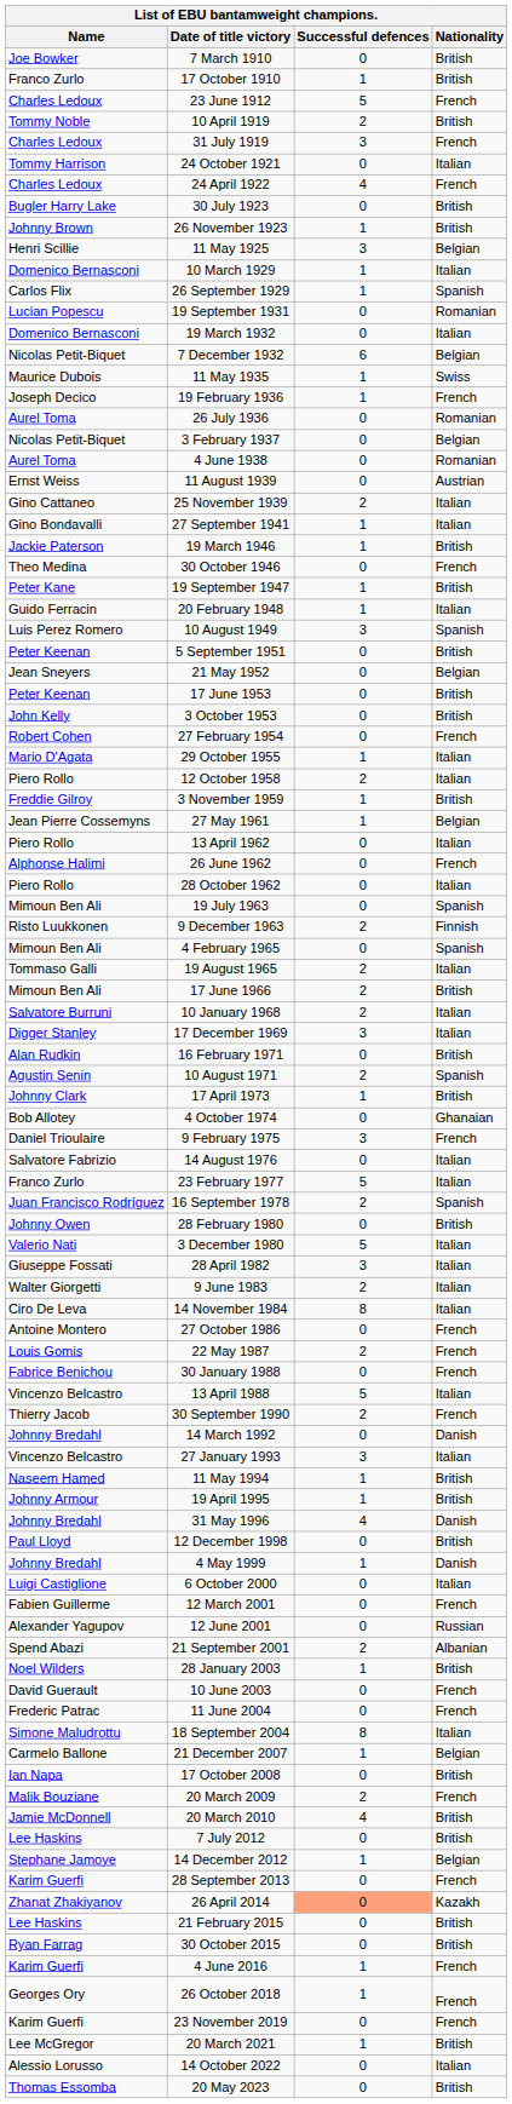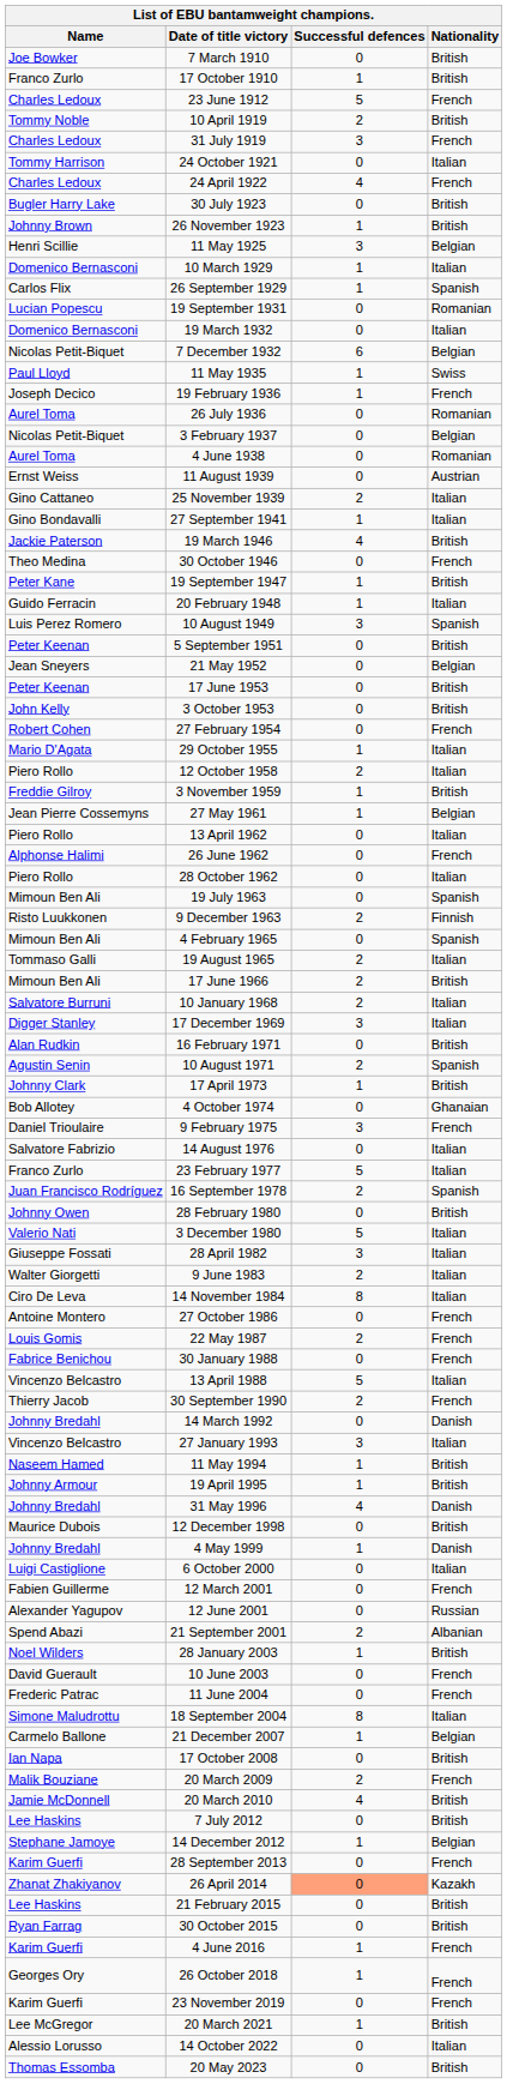 <table class="wikitable">
 <tr>
 <th colspan=4>List of EBU bantamweight champions.</th>
 </tr>
 <tr>
 <th>Name</th>
 <th>Date of title victory</th>
 <th>Successful defences</th>
 <th>Nationality</th>
 </tr>
 <tr align=center>
 <td align=left><a href='#'>Joe Bowker</a></td>
 <td>7 March 1910</td>
 <td>0</td>
 <td align=left> British</td>
 </tr>
 <tr align=center>
 <td align=left>Franco Zurlo</td>
 <td>17 October 1910</td>
 <td>1</td>
 <td align=left> British</td>
 </tr>
 <tr align=center>
 <td align=left><a href='#'>Charles Ledoux</a></td>
 <td>23 June 1912</td>
 <td>5</td>
 <td align=left> French</td>
 </tr>
 <tr align=center>
 <td align=left><a href='#'>Tommy Noble</a></td>
 <td>10 April 1919</td>
 <td>2</td>
 <td align=left> British</td>
 </tr>
 <tr align=center>
 <td align=left><a href='#'>Charles Ledoux</a></td>
 <td>31 July 1919</td>
 <td>3</td>
 <td align=left> French</td>
 </tr>
 <tr align=center>
 <td align=left><a href='#'>Tommy Harrison</a></td>
 <td>24 October 1921</td>
 <td>0</td>
 <td align=left> Italian</td>
 </tr>
 <tr align=center>
 <td align=left><a href='#'>Charles Ledoux</a></td>
 <td>24 April 1922</td>
 <td>4</td>
 <td align=left> French</td>
 </tr>
 <tr align=center>
 <td align=left><a href='#'>Bugler Harry Lake</a></td>
 <td>30 July 1923</td>
 <td>0</td>
 <td align=left> British</td>
 </tr>
 <tr align=center>
 <td align=left><a href='#'>Johnny Brown</a></td>
 <td>26 November 1923</td>
 <td>1</td>
 <td align=left> British</td>
 </tr>
 <tr align=center>
 <td align=left>Henri Scillie</td>
 <td>11 May 1925</td>
 <td>3</td>
 <td align=left> Belgian</td>
 </tr>
 <tr align=center>
 <td align=left><a href='#'>Domenico Bernasconi</a></td>
 <td>10 March 1929</td>
 <td>1</td>
 <td align=left> Italian</td>
 </tr>
 <tr align=center>
 <td align=left>Carlos Flix</td>
 <td>26 September 1929</td>
 <td>1</td>
 <td align=left> Spanish</td>
 </tr>
 <tr align=center>
 <td align=left><a href='#'>Lucian Popescu</a></td>
 <td>19 September 1931</td>
 <td>0</td>
 <td align=left> Romanian</td>
 </tr>
 <tr align=center>
 <td align=left><a href='#'>Domenico Bernasconi</a></td>
 <td>19 March 1932</td>
 <td>0</td>
 <td align=left> Italian</td>
 </tr>
 <tr align=center>
 <td align=left>Nicolas Petit-Biquet</td>
 <td>7 December 1932</td>
 <td>6</td>
 <td align=left> Belgian</td>
 </tr>
 <tr align=center>
-<td align=left>Maurice Dubois</td>
+<td align=left><a href='#'>Paul Lloyd</a></td>
 <td>11 May 1935</td>
 <td>1</td>
 <td align=left> Swiss</td>
 </tr>
 <tr align=center>
 <td align=left>Joseph Decico</td>
 <td>19 February 1936</td>
 <td>1</td>
 <td align=left> French</td>
 </tr>
 <tr align=center>
 <td align=left><a href='#'>Aurel Toma</a></td>
 <td>26 July 1936</td>
 <td>0</td>
 <td align=left> Romanian</td>
 </tr>
 <tr align=center>
 <td align=left>Nicolas Petit-Biquet</td>
 <td>3 February 1937</td>
 <td>0</td>
 <td align=left> Belgian</td>
 </tr>
 <tr align=center>
 <td align=left><a href='#'>Aurel Toma</a></td>
 <td>4 June 1938</td>
 <td>0</td>
 <td align=left> Romanian</td>
 </tr>
 <tr align=center>
 <td align=left>Ernst Weiss</td>
 <td>11 August 1939</td>
 <td>0</td>
 <td align=left> Austrian</td>
 </tr>
 <tr align=center>
 <td align=left>Gino Cattaneo</td>
 <td>25 November 1939</td>
 <td>2</td>
 <td align=left> Italian</td>
 </tr>
 <tr align=center>
 <td align=left>Gino Bondavalli</td>
 <td>27 September 1941</td>
 <td>1</td>
 <td align=left> Italian</td>
 </tr>
 <tr align=center>
 <td align=left><a href='#'>Jackie Paterson</a></td>
 <td>19 March 1946</td>
-<td>1</td>
+<td>4</td>
 <td align=left> British</td>
 </tr>
 <tr align=center>
 <td align=left>Theo Medina</td>
 <td>30 October 1946</td>
 <td>0</td>
 <td align=left> French</td>
 </tr>
 <tr align=center>
 <td align=left><a href='#'>Peter Kane</a></td>
 <td>19 September 1947</td>
 <td>1</td>
 <td align=left> British</td>
 </tr>
 <tr align=center>
 <td align=left>Guido Ferracin</td>
 <td>20 February 1948</td>
 <td>1</td>
 <td align=left> Italian</td>
 </tr>
 <tr align=center>
 <td align=left>Luis Perez Romero</td>
 <td>10 August 1949</td>
 <td>3</td>
 <td align=left> Spanish</td>
 </tr>
 <tr align=center>
 <td align=left><a href='#'>Peter Keenan</a></td>
 <td>5 September 1951</td>
 <td>0</td>
 <td align=left> British</td>
 </tr>
 <tr align=center>
 <td align=left>Jean Sneyers</td>
 <td>21 May 1952</td>
 <td>0</td>
 <td align=left> Belgian</td>
 </tr>
 <tr align=center>
 <td align=left><a href='#'>Peter Keenan</a></td>
 <td>17 June 1953</td>
 <td>0</td>
 <td align=left> British</td>
 </tr>
 <tr align=center>
 <td align=left><a href='#'>John Kelly</a></td>
 <td>3 October 1953</td>
 <td>0</td>
 <td align=left> British</td>
 </tr>
 <tr align=center>
 <td align=left><a href='#'>Robert Cohen</a></td>
 <td>27 February 1954</td>
 <td>0</td>
 <td align=left> French</td>
 </tr>
 <tr align=center>
 <td align=left><a href='#'>Mario D'Agata</a></td>
 <td>29 October 1955</td>
 <td>1</td>
 <td align=left> Italian</td>
 </tr>
 <tr align=center>
 <td align=left>Piero Rollo</td>
 <td>12 October 1958</td>
 <td>2</td>
 <td align=left> Italian</td>
 </tr>
 <tr align=center>
 <td align=left><a href='#'>Freddie Gilroy</a></td>
 <td>3 November 1959</td>
 <td>1</td>
 <td align=left> British</td>
 </tr>
 <tr align=center>
 <td align=left>Jean Pierre Cossemyns</td>
 <td>27 May 1961</td>
 <td>1</td>
 <td align=left> Belgian</td>
 </tr>
 <tr align=center>
 <td align=left>Piero Rollo</td>
 <td>13 April 1962</td>
 <td>0</td>
 <td align=left> Italian</td>
 </tr>
 <tr align=center>
 <td align=left><a href='#'>Alphonse Halimi</a></td>
 <td>26 June 1962</td>
 <td>0</td>
 <td align=left> French</td>
 </tr>
 <tr align=center>
 <td align=left>Piero Rollo</td>
 <td>28 October 1962</td>
 <td>0</td>
 <td align=left> Italian</td>
 </tr>
 <tr align=center>
 <td align=left>Mimoun Ben Ali</td>
 <td>19 July 1963</td>
 <td>0</td>
 <td align=left> Spanish</td>
 </tr>
 <tr align=center>
 <td align=left>Risto Luukkonen</td>
 <td>9 December 1963</td>
 <td>2</td>
 <td align=left> Finnish</td>
 </tr>
 <tr align=center>
 <td align=left>Mimoun Ben Ali</td>
 <td>4 February 1965</td>
 <td>0</td>
 <td align=left> Spanish</td>
 </tr>
 <tr align=center>
 <td align=left>Tommaso Galli</td>
 <td>19 August 1965</td>
 <td>2</td>
 <td align=left> Italian</td>
 </tr>
 <tr align=center>
 <td align=left>Mimoun Ben Ali</td>
 <td>17 June 1966</td>
 <td>2</td>
 <td align=left> British</td>
 </tr>
 <tr align=center>
 <td align=left><a href='#'>Salvatore Burruni</a></td>
 <td>10 January 1968</td>
 <td>2</td>
 <td align=left> Italian</td>
 </tr>
 <tr align=center>
 <td align=left><a href='#'>Digger Stanley</a></td>
 <td>17 December 1969</td>
 <td>3</td>
 <td align=left> Italian</td>
 </tr>
 <tr align=center>
 <td align=left><a href='#'>Alan Rudkin</a></td>
 <td>16 February 1971</td>
 <td>0</td>
 <td align=left> British</td>
 </tr>
 <tr align=center>
 <td align=left><a href='#'>Agustin Senin</a></td>
 <td>10 August 1971</td>
 <td>2</td>
 <td align=left> Spanish</td>
 </tr>
 <tr align=center>
 <td align=left><a href='#'>Johnny Clark</a></td>
 <td>17 April 1973</td>
 <td>1</td>
 <td align=left> British</td>
 </tr>
 <tr align=center>
 <td align=left>Bob Allotey</td>
 <td>4 October 1974</td>
 <td>0</td>
 <td align=left> Ghanaian</td>
 </tr>
 <tr align=center>
 <td align=left>Daniel Trioulaire</td>
 <td>9 February 1975</td>
 <td>3</td>
 <td align=left> French</td>
 </tr>
 <tr align=center>
 <td align=left>Salvatore Fabrizio</td>
 <td>14 August 1976</td>
 <td>0</td>
 <td align=left> Italian</td>
 </tr>
 <tr align=center>
 <td align=left>Franco Zurlo</td>
 <td>23 February 1977</td>
 <td>5</td>
 <td align=left> Italian</td>
 </tr>
 <tr align=center>
 <td align=left><a href='#'>Juan Francisco Rodríguez</a></td>
 <td>16 September 1978</td>
 <td>2</td>
 <td align=left> Spanish</td>
 </tr>
 <tr align=center>
 <td align=left><a href='#'>Johnny Owen</a></td>
 <td>28 February 1980</td>
 <td>0</td>
 <td align=left> British</td>
 </tr>
 <tr align=center>
 <td align=left><a href='#'>Valerio Nati</a></td>
 <td>3 December 1980</td>
 <td>5</td>
 <td align=left> Italian</td>
 </tr>
 <tr align=center>
 <td align=left>Giuseppe Fossati</td>
 <td>28 April 1982</td>
 <td>3</td>
 <td align=left> Italian</td>
 </tr>
 <tr align=center>
 <td align=left>Walter Giorgetti</td>
 <td>9 June 1983</td>
 <td>2</td>
 <td align=left> Italian</td>
 </tr>
 <tr align=center>
 <td align=left>Ciro De Leva</td>
 <td>14 November 1984</td>
 <td>8</td>
 <td align=left> Italian</td>
 </tr>
 <tr align=center>
 <td align=left>Antoine Montero</td>
 <td>27 October 1986</td>
 <td>0</td>
 <td align=left> French</td>
 </tr>
 <tr align=center>
 <td align=left><a href='#'>Louis Gomis</a></td>
 <td>22 May 1987</td>
 <td>2</td>
 <td align=left> French</td>
 </tr>
 <tr align=center>
 <td align=left><a href='#'>Fabrice Benichou</a></td>
 <td>30 January 1988</td>
 <td>0</td>
 <td align=left> French</td>
 </tr>
 <tr align=center>
 <td align=left>Vincenzo Belcastro</td>
 <td>13 April 1988</td>
 <td>5</td>
 <td align=left> Italian</td>
 </tr>
 <tr align=center>
 <td align=left>Thierry Jacob</td>
 <td>30 September 1990</td>
 <td>2</td>
 <td align=left> French</td>
 </tr>
 <tr align=center>
 <td align=left><a href='#'>Johnny Bredahl</a></td>
 <td>14 March 1992</td>
 <td>0</td>
 <td align=left> Danish</td>
 </tr>
 <tr align=center>
 <td align=left>Vincenzo Belcastro</td>
 <td>27 January 1993</td>
 <td>3</td>
 <td align=left> Italian</td>
 </tr>
 <tr align=center>
 <td align=left><a href='#'>Naseem Hamed</a></td>
 <td>11 May 1994</td>
 <td>1</td>
 <td align=left> British</td>
 </tr>
 <tr align=center>
 <td align=left><a href='#'>Johnny Armour</a></td>
 <td>19 April 1995</td>
 <td>1</td>
 <td align=left> British</td>
 </tr>
 <tr align=center>
 <td align=left><a href='#'>Johnny Bredahl</a></td>
 <td>31 May 1996</td>
 <td>4</td>
 <td align=left> Danish</td>
 </tr>
 <tr align=center>
-<td align=left><a href='#'>Paul Lloyd</a></td>
+<td align=left>Maurice Dubois</td>
 <td>12 December 1998</td>
 <td>0</td>
 <td align=left> British</td>
 </tr>
 <tr align=center>
 <td align=left><a href='#'>Johnny Bredahl</a></td>
 <td>4 May 1999</td>
 <td>1</td>
 <td align=left> Danish</td>
 </tr>
 <tr align=center>
 <td align=left><a href='#'>Luigi Castiglione</a></td>
 <td>6 October 2000</td>
 <td>0</td>
 <td align=left> Italian</td>
 </tr>
 <tr align=center>
 <td align=left>Fabien Guillerme</td>
 <td>12 March 2001</td>
 <td>0</td>
 <td align=left> French</td>
 </tr>
 <tr align=center>
 <td align=left>Alexander Yagupov</td>
 <td>12 June 2001</td>
 <td>0</td>
 <td align=left> Russian</td>
 </tr>
 <tr align=center>
 <td align=left>Spend Abazi</td>
 <td>21 September 2001</td>
 <td>2</td>
 <td align=left> Albanian</td>
 </tr>
 <tr align=center>
 <td align=left><a href='#'>Noel Wilders</a></td>
 <td>28 January 2003</td>
 <td>1</td>
 <td align=left> British</td>
 </tr>
 <tr align=center>
 <td align=left>David Guerault</td>
 <td>10 June 2003</td>
 <td>0</td>
 <td align=left> French</td>
 </tr>
 <tr align=center>
 <td align=left>Frederic Patrac</td>
 <td>11 June 2004</td>
 <td>0</td>
 <td align=left> French</td>
 </tr>
 <tr align=center>
 <td align=left><a href='#'>Simone Maludrottu</a></td>
 <td>18 September 2004</td>
 <td>8</td>
 <td align=left> Italian</td>
 </tr>
 <tr align=center>
 <td align=left>Carmelo Ballone</td>
 <td>21 December 2007</td>
 <td>1</td>
 <td align=left> Belgian</td>
 </tr>
 <tr align=center>
 <td align=left><a href='#'>Ian Napa</a></td>
 <td>17 October 2008</td>
 <td>0</td>
 <td align=left> British</td>
 </tr>
 <tr align=center>
 <td align=left><a href='#'>Malik Bouziane</a></td>
 <td>20 March 2009</td>
 <td>2</td>
 <td align=left> French</td>
 </tr>
 <tr align=center>
 <td align=left><a href='#'>Jamie McDonnell</a></td>
 <td>20 March 2010</td>
 <td>4</td>
 <td align=left> British</td>
 </tr>
 <tr align=center>
 <td align=left><a href='#'>Lee Haskins</a></td>
 <td>7 July 2012</td>
 <td>0</td>
 <td align=left> British</td>
 </tr>
 <tr align=center>
 <td align=left><a href='#'>Stephane Jamoye</a></td>
 <td>14 December 2012</td>
 <td>1</td>
 <td align=left> Belgian</td>
 </tr>
 <tr align=center>
 <td align=left><a href='#'>Karim Guerfi</a></td>
 <td>28 September 2013</td>
 <td>0</td>
 <td align=left> French</td>
 </tr>
 <tr align=center>
 <td align=left><a href='#'>Zhanat Zhakiyanov</a></td>
 <td>26 April 2014</td>
 <td style="background: lightsalmon;">0</td>
 <td align=left> Kazakh</td>
 </tr>
 <tr align=center>
 <td align=left><a href='#'>Lee Haskins</a></td>
 <td>21 February 2015</td>
 <td>0</td>
 <td align=left> British</td>
 </tr>
 <tr align=center>
 <td align=left><a href='#'>Ryan Farrag</a></td>
 <td>30 October 2015</td>
 <td>0</td>
 <td align=left> British</td>
 </tr>
 <tr align=center>
 <td align=left><a href='#'>Karim Guerfi</a></td>
 <td>4 June 2016</td>
 <td>1</td>
 <td align=left> French</td>
 </tr>
 <tr align=center>
 <td align=left>Georges Ory</td>
 <td>26 October 2018</td>
 <td>1</td>
 <td align=left><br>French</td>
 </tr>
 <tr align=center>
 <td align=left>Karim Guerfi</td>
 <td>23 November 2019</td>
 <td>0</td>
 <td align=left> French</td>
 </tr>
 <tr align=center>
 <td align=left>Lee McGregor</td>
 <td>20 March 2021</td>
 <td>1</td>
 <td align=left> British</td>
 </tr>
 <tr align=center>
 <td align=left>Alessio Lorusso</td>
 <td>14 October 2022</td>
 <td>0</td>
 <td align=left> Italian</td>
 </tr>
 <tr align=center>
 <td align=left><a href='#'>Thomas Essomba</a></td>
 <td>20 May 2023</td>
 <td>0</td>
 <td align=left> British</td>
 </tr>
 </table>
